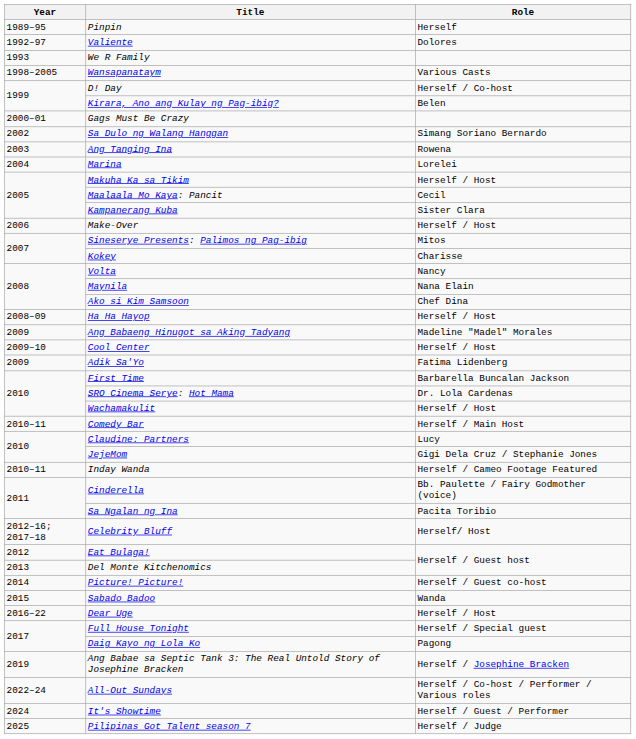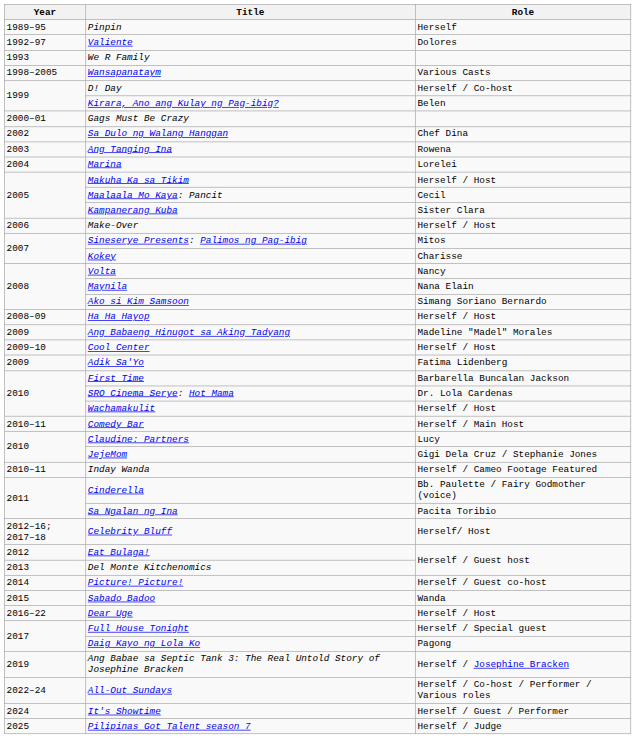 <table class="wikitable sortable">
 <tr>
 <th>Year</th>
 <th>Title</th>
 <th>Role</th>
 </tr>
 <tr>
 <td>1989–95</td>
 <td><em>Pinpin</em></td>
 <td>Herself</td>
 </tr>
 <tr>
 <td>1992–97</td>
 <td><em><a href='#'>Valiente</a></em></td>
 <td>Dolores</td>
 </tr>
 <tr>
 <td>1993</td>
 <td><em>We R Family</em></td>
 <td></td>
 </tr>
 <tr>
 <td>1998–2005</td>
 <td><em><a href='#'>Wansapanataym</a></em></td>
 <td>Various Casts</td>
 </tr>
 <tr>
 <td rowspan="2">1999</td>
 <td><em>D! Day</em></td>
 <td>Herself / Co-host</td>
 </tr>
 <tr>
 <td><em><a href='#'>Kirara, Ano ang Kulay ng Pag-ibig?</a></em></td>
 <td>Belen</td>
 </tr>
 <tr>
 <td>2000–01</td>
 <td><em>Gags Must Be Crazy</em></td>
 <td></td>
 </tr>
 <tr>
 <td>2002</td>
 <td><em><a href='#'>Sa Dulo ng Walang Hanggan</a></em></td>
-<td>Simang Soriano Bernardo</td>
+<td>Chef Dina</td>
 </tr>
 <tr>
 <td>2003</td>
 <td><em><a href='#'>Ang Tanging Ina</a></em></td>
 <td>Rowena</td>
 </tr>
 <tr>
 <td>2004</td>
 <td><em><a href='#'>Marina</a></em></td>
 <td>Lorelei</td>
 </tr>
 <tr>
 <td rowspan="3">2005</td>
 <td><em><a href='#'>Makuha Ka sa Tikim</a></em></td>
 <td>Herself / Host</td>
 </tr>
 <tr>
 <td><em><a href='#'>Maalaala Mo Kaya</a>: Pancit</em></td>
 <td>Cecil</td>
 </tr>
 <tr>
 <td><em><a href='#'>Kampanerang Kuba</a></em></td>
 <td>Sister Clara</td>
 </tr>
 <tr>
 <td>2006</td>
 <td><em>Make-Over</em></td>
 <td>Herself / Host</td>
 </tr>
 <tr>
 <td rowspan="2">2007</td>
 <td><em><a href='#'>Sineserye Presents</a>: <a href='#'>Palimos ng Pag-ibig</a></em></td>
 <td>Mitos</td>
 </tr>
 <tr>
 <td><em><a href='#'>Kokey</a></em></td>
 <td>Charisse</td>
 </tr>
 <tr>
 <td rowspan=3>2008</td>
 <td><em><a href='#'>Volta</a></em></td>
 <td>Nancy</td>
 </tr>
 <tr>
 <td><em><a href='#'>Maynila</a></em></td>
 <td>Nana Elain</td>
 </tr>
 <tr>
 <td><em><a href='#'>Ako si Kim Samsoon</a></em></td>
-<td>Chef Dina</td>
+<td>Simang Soriano Bernardo</td>
 </tr>
 <tr>
 <td>2008–09</td>
 <td><em><a href='#'>Ha Ha Hayop</a></em></td>
 <td>Herself / Host</td>
 </tr>
 <tr>
 <td>2009</td>
 <td><em><a href='#'>Ang Babaeng Hinugot sa Aking Tadyang</a></em></td>
 <td>Madeline "Madel" Morales</td>
 </tr>
 <tr>
 <td>2009–10</td>
 <td><em><a href='#'>Cool Center</a></em></td>
 <td>Herself / Host</td>
 </tr>
 <tr>
 <td>2009</td>
 <td><em><a href='#'>Adik Sa'Yo</a></em></td>
 <td>Fatima Lidenberg</td>
 </tr>
 <tr>
 <td rowspan="3">2010</td>
 <td><em><a href='#'>First Time</a></em></td>
 <td>Barbarella Buncalan Jackson</td>
 </tr>
 <tr>
 <td><em><a href='#'>SRO Cinema Serye</a>: <a href='#'>Hot Mama</a></em></td>
 <td>Dr. Lola Cardenas</td>
 </tr>
 <tr>
 <td><em><a href='#'>Wachamakulit</a></em></td>
 <td>Herself / Host</td>
 </tr>
 <tr>
 <td>2010–11</td>
 <td><em><a href='#'>Comedy Bar</a></em></td>
 <td>Herself / Main Host</td>
 </tr>
 <tr>
 <td rowspan="2">2010</td>
 <td><em><a href='#'>Claudine: Partners</a></em></td>
 <td>Lucy</td>
 </tr>
 <tr>
 <td><em><a href='#'>JejeMom</a></em></td>
 <td>Gigi Dela Cruz / Stephanie Jones</td>
 </tr>
 <tr>
 <td>2010–11</td>
 <td><em>Inday Wanda</em></td>
 <td>Herself / Cameo Footage Featured</td>
 </tr>
 <tr>
 <td rowspan="2">2011</td>
 <td><em><a href='#'>Cinderella</a></em></td>
 <td>Bb. Paulette / Fairy Godmother (voice)</td>
 </tr>
 <tr>
 <td><em><a href='#'>Sa Ngalan ng Ina</a></em></td>
 <td>Pacita Toribio</td>
 </tr>
 <tr>
 <td>2012–16; 2017–18</td>
 <td><em><a href='#'>Celebrity Bluff</a></em></td>
 <td>Herself/ Host</td>
 </tr>
 <tr>
 <td>2012</td>
 <td><em><a href='#'>Eat Bulaga!</a></em></td>
 <td rowspan="2">Herself / Guest host</td>
 </tr>
 <tr>
 <td>2013</td>
 <td><em>Del Monte Kitchenomics</em></td>
 </tr>
 <tr>
 <td>2014</td>
 <td><em><a href='#'>Picture! Picture!</a></em></td>
 <td>Herself / Guest co-host</td>
 </tr>
 <tr>
 <td>2015</td>
 <td><em><a href='#'>Sabado Badoo</a></em></td>
 <td>Wanda</td>
 </tr>
 <tr>
 <td>2016–22</td>
 <td><em><a href='#'>Dear Uge</a></em></td>
 <td>Herself / Host</td>
 </tr>
 <tr>
 <td rowspan="2">2017</td>
 <td><em><a href='#'>Full House Tonight</a></em></td>
 <td>Herself / Special guest</td>
 </tr>
 <tr>
 <td><em><a href='#'>Daig Kayo ng Lola Ko</a></em></td>
 <td>Pagong</td>
 </tr>
 <tr>
 <td>2019</td>
 <td><em>Ang Babae sa Septic Tank 3: The Real Untold Story of Josephine Bracken</em></td>
 <td>Herself / <a href='#'>Josephine Bracken</a></td>
 </tr>
 <tr>
 <td>2022–24</td>
 <td><em><a href='#'>All-Out Sundays</a></em></td>
 <td>Herself / Co-host / Performer / Various roles</td>
 </tr>
 <tr>
 <td>2024</td>
 <td><em><a href='#'>It's Showtime</a></em></td>
 <td>Herself / Guest / Performer</td>
 </tr>
 <tr>
 <td>2025</td>
 <td><em><a href='#'>Pilipinas Got Talent season 7</a></em></td>
 <td>Herself / Judge</td>
 </tr>
 </table>
